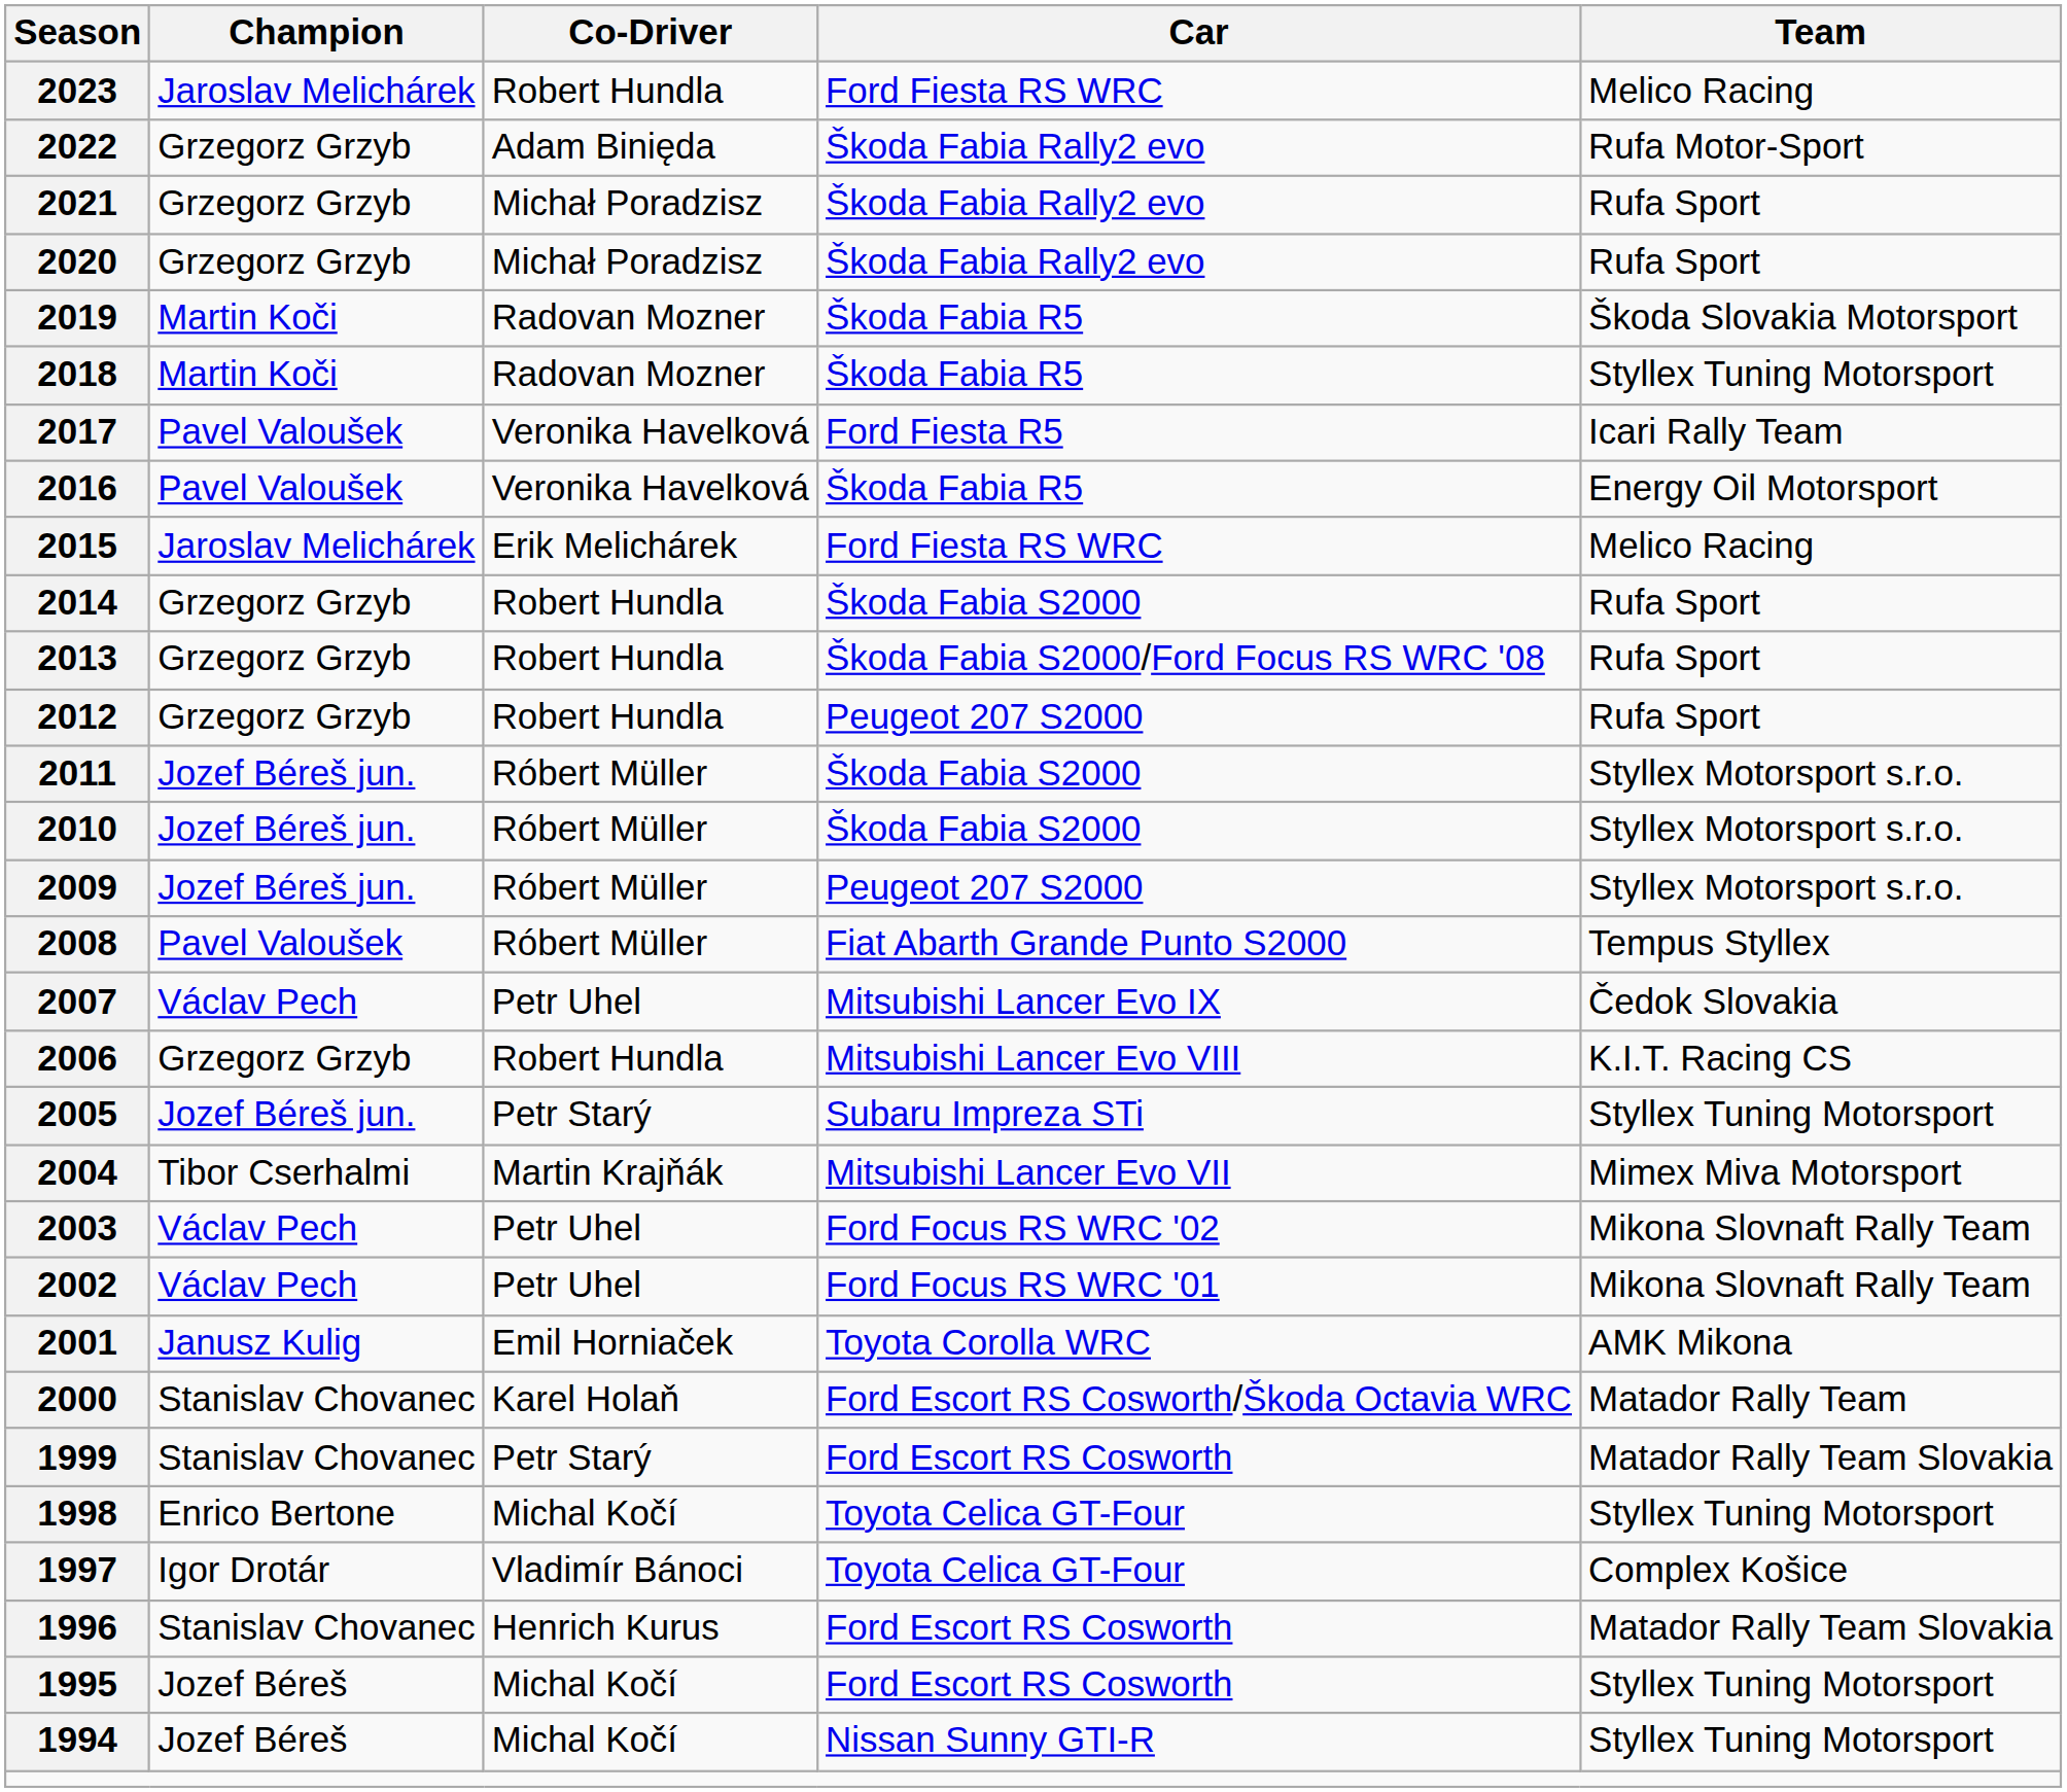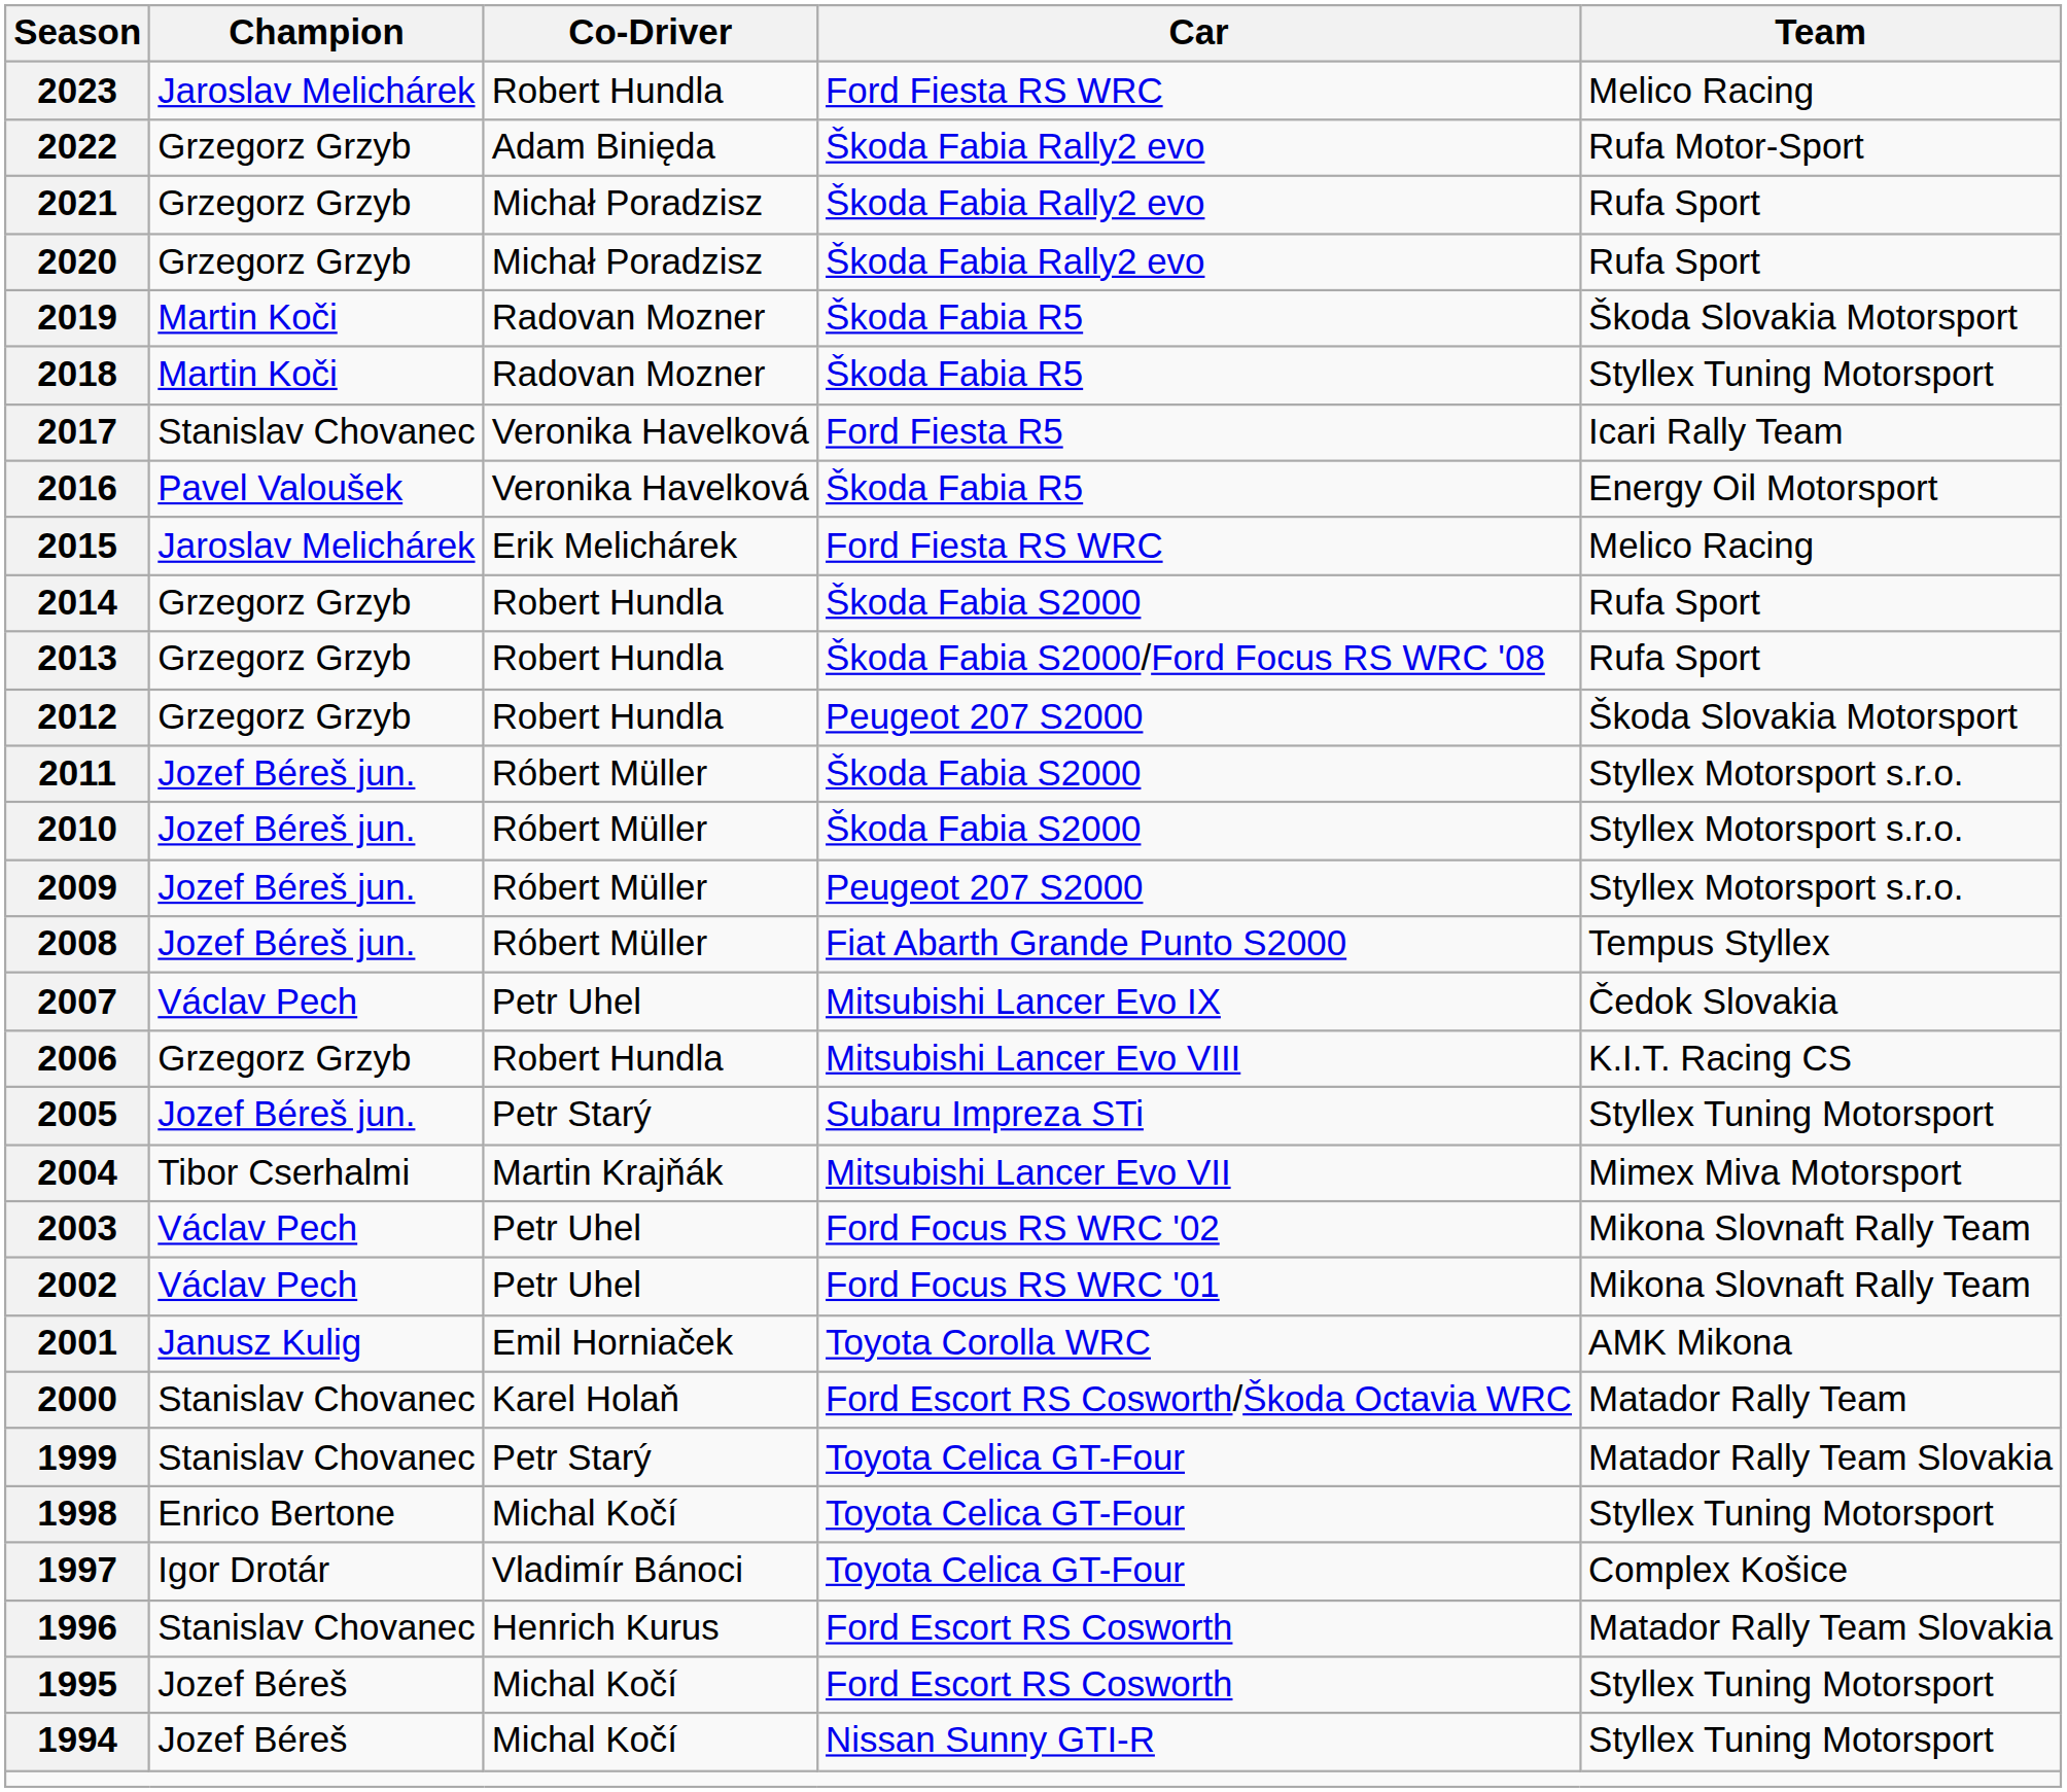 <table class="wikitable">
 <tr>
 <th>Season</th>
 <th>Champion</th>
 <th>Co-Driver</th>
 <th>Car</th>
 <th>Team</th>
 </tr>
 <tr>
 <th>2023</th>
 <td> <a href='#'>Jaroslav Melichárek</a></td>
 <td> Robert Hundla</td>
 <td><a href='#'>Ford Fiesta RS WRC</a></td>
 <td>Melico Racing</td>
 </tr>
 <tr>
 <th>2022</th>
 <td> Grzegorz Grzyb</td>
 <td> Adam Binięda</td>
 <td><a href='#'>Škoda Fabia Rally2 evo</a></td>
 <td>Rufa Motor-Sport</td>
 </tr>
 <tr>
 <th>2021</th>
 <td> Grzegorz Grzyb</td>
 <td> Michał Poradzisz</td>
 <td><a href='#'>Škoda Fabia Rally2 evo</a></td>
 <td>Rufa Sport</td>
 </tr>
 <tr>
 <th>2020</th>
 <td> Grzegorz Grzyb</td>
 <td> Michał Poradzisz</td>
 <td><a href='#'>Škoda Fabia Rally2 evo</a></td>
 <td>Rufa Sport</td>
 </tr>
 <tr>
 <th>2019</th>
 <td> <a href='#'>Martin Koči</a></td>
 <td> Radovan Mozner</td>
 <td><a href='#'>Škoda Fabia R5</a></td>
 <td>Škoda Slovakia Motorsport</td>
 </tr>
 <tr>
 <th>2018</th>
 <td> <a href='#'>Martin Koči</a></td>
 <td> Radovan Mozner</td>
 <td><a href='#'>Škoda Fabia R5</a></td>
 <td>Styllex Tuning Motorsport</td>
 </tr>
 <tr>
 <th>2017</th>
-<td> <a href='#'>Pavel Valoušek</a></td>
+<td> Stanislav Chovanec</td>
 <td> Veronika Havelková</td>
 <td><a href='#'>Ford Fiesta R5</a></td>
 <td>Icari Rally Team</td>
 </tr>
 <tr>
 <th>2016</th>
 <td> <a href='#'>Pavel Valoušek</a></td>
 <td> Veronika Havelková</td>
 <td><a href='#'>Škoda Fabia R5</a></td>
 <td>Energy Oil Motorsport</td>
 </tr>
 <tr>
 <th>2015</th>
 <td> <a href='#'>Jaroslav Melichárek</a></td>
 <td> Erik Melichárek</td>
 <td><a href='#'>Ford Fiesta RS WRC</a></td>
 <td>Melico Racing</td>
 </tr>
 <tr>
 <th>2014</th>
 <td> Grzegorz Grzyb</td>
 <td> Robert Hundla</td>
 <td><a href='#'>Škoda Fabia S2000</a></td>
 <td>Rufa Sport</td>
 </tr>
 <tr>
 <th>2013</th>
 <td> Grzegorz Grzyb</td>
 <td> Robert Hundla</td>
 <td><a href='#'>Škoda Fabia S2000</a>/<a href='#'>Ford Focus RS WRC '08</a></td>
 <td>Rufa Sport</td>
 </tr>
 <tr>
 <th>2012</th>
 <td> Grzegorz Grzyb</td>
 <td> Robert Hundla</td>
 <td><a href='#'>Peugeot 207 S2000</a></td>
-<td>Rufa Sport</td>
+<td>Škoda Slovakia Motorsport</td>
 </tr>
 <tr>
 <th>2011</th>
 <td> <a href='#'>Jozef Béreš jun.</a></td>
 <td> Róbert Müller</td>
 <td><a href='#'>Škoda Fabia S2000</a></td>
 <td>Styllex Motorsport s.r.o.</td>
 </tr>
 <tr>
 <th>2010</th>
 <td> <a href='#'>Jozef Béreš jun.</a></td>
 <td> Róbert Müller</td>
 <td><a href='#'>Škoda Fabia S2000</a></td>
 <td>Styllex Motorsport s.r.o.</td>
 </tr>
 <tr>
 <th>2009</th>
 <td> <a href='#'>Jozef Béreš jun.</a></td>
 <td> Róbert Müller</td>
 <td><a href='#'>Peugeot 207 S2000</a></td>
 <td>Styllex Motorsport s.r.o.</td>
 </tr>
 <tr>
 <th>2008</th>
-<td> <a href='#'>Pavel Valoušek</a></td>
+<td> <a href='#'>Jozef Béreš jun.</a></td>
 <td> Róbert Müller</td>
 <td><a href='#'>Fiat Abarth Grande Punto S2000</a></td>
 <td>Tempus Styllex</td>
 </tr>
 <tr>
 <th>2007</th>
 <td> <a href='#'>Václav Pech</a></td>
 <td> Petr Uhel</td>
 <td><a href='#'>Mitsubishi Lancer Evo IX</a></td>
 <td>Čedok Slovakia</td>
 </tr>
 <tr>
 <th>2006</th>
 <td> Grzegorz Grzyb</td>
 <td> Robert Hundla</td>
 <td><a href='#'>Mitsubishi Lancer Evo VIII</a></td>
 <td>K.I.T. Racing CS</td>
 </tr>
 <tr>
 <th>2005</th>
 <td> <a href='#'>Jozef Béreš jun.</a></td>
 <td> Petr Starý</td>
 <td><a href='#'>Subaru Impreza STi</a></td>
 <td>Styllex Tuning Motorsport</td>
 </tr>
 <tr>
 <th>2004</th>
 <td> Tibor Cserhalmi</td>
 <td> Martin Krajňák</td>
 <td><a href='#'>Mitsubishi Lancer Evo VII</a></td>
 <td>Mimex Miva Motorsport</td>
 </tr>
 <tr>
 <th>2003</th>
 <td> <a href='#'>Václav Pech</a></td>
 <td> Petr Uhel</td>
 <td><a href='#'>Ford Focus RS WRC '02</a></td>
 <td>Mikona Slovnaft Rally Team</td>
 </tr>
 <tr>
 <th>2002</th>
 <td> <a href='#'>Václav Pech</a></td>
 <td> Petr Uhel</td>
 <td><a href='#'>Ford Focus RS WRC '01</a></td>
 <td>Mikona Slovnaft Rally Team</td>
 </tr>
 <tr>
 <th>2001</th>
 <td> <a href='#'>Janusz Kulig</a></td>
 <td> Emil Horniaček</td>
 <td><a href='#'>Toyota Corolla WRC</a></td>
 <td>AMK Mikona</td>
 </tr>
 <tr>
 <th>2000</th>
 <td> Stanislav Chovanec</td>
 <td> Karel Holaň</td>
 <td><a href='#'>Ford Escort RS Cosworth</a>/<a href='#'>Škoda Octavia WRC</a></td>
 <td>Matador Rally Team</td>
 </tr>
 <tr>
 <th>1999</th>
 <td> Stanislav Chovanec</td>
 <td> Petr Starý</td>
-<td><a href='#'>Ford Escort RS Cosworth</a></td>
+<td><a href='#'>Toyota Celica GT-Four</a></td>
 <td>Matador Rally Team Slovakia</td>
 </tr>
 <tr>
 <th>1998</th>
 <td> Enrico Bertone</td>
 <td> Michal Kočí</td>
 <td><a href='#'>Toyota Celica GT-Four</a></td>
 <td>Styllex Tuning Motorsport</td>
 </tr>
 <tr>
 <th>1997</th>
 <td> Igor Drotár</td>
 <td> Vladimír Bánoci</td>
 <td><a href='#'>Toyota Celica GT-Four</a></td>
 <td>Complex Košice</td>
 </tr>
 <tr>
 <th>1996</th>
 <td> Stanislav Chovanec</td>
 <td> Henrich Kurus</td>
 <td><a href='#'>Ford Escort RS Cosworth</a></td>
 <td>Matador Rally Team Slovakia</td>
 </tr>
 <tr>
 <th>1995</th>
 <td> Jozef Béreš</td>
 <td> Michal Kočí</td>
 <td><a href='#'>Ford Escort RS Cosworth</a></td>
 <td>Styllex Tuning Motorsport</td>
 </tr>
 <tr>
 <th>1994</th>
 <td> Jozef Béreš</td>
 <td> Michal Kočí</td>
 <td><a href='#'>Nissan Sunny GTI-R</a></td>
 <td>Styllex Tuning Motorsport</td>
 </tr>
 <tr>
 <td colspan="5"></td>
 </tr>
 </table>
